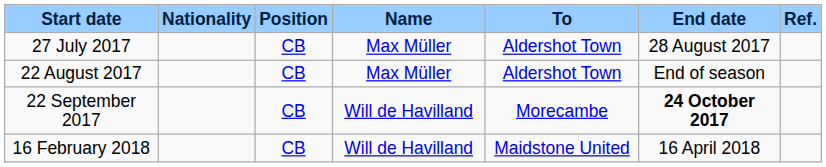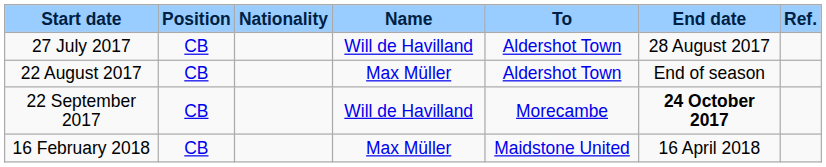 <table class="wikitable"  style="text-align:center; font-size:90%; ">
 <tr>
 <th style="background:#99CCFF; color:#001F44; width:120px;">Start date</th>
+<th style="background:#99CCFF; color:#001F44; width:50px;">Position</th>
 <th style="background:#99CCFF; color:#001F44; width:50px;">Nationality</th>
-<th style="background:#99CCFF; color:#001F44; width:50px;">Position</th>
 <th style="background:#99CCFF; color:#001F44; width:120px;">Name</th>
 <th style="background:#99CCFF; color:#001F44; width:120px;">To</th>
 <th style="background:#99CCFF; color:#001F44; width:110px;">End date</th>
 <th style="background:#99CCFF; color:#001F44; width:25px;">Ref.</th>
 </tr>
 <tr>
 <td>27 July 2017</td>
+<td><a href='#'>CB</a></td>
 <td></td>
-<td><a href='#'>CB</a></td>
-<td><a href='#'>Max Müller</a></td>
+<td><a href='#'>Will de Havilland</a></td>
 <td><a href='#'>Aldershot Town</a></td>
 <td>28 August 2017</td>
 <td></td>
 </tr>
 <tr>
 <td>22 August 2017</td>
+<td><a href='#'>CB</a></td>
 <td></td>
-<td><a href='#'>CB</a></td>
 <td><a href='#'>Max Müller</a></td>
 <td><a href='#'>Aldershot Town</a></td>
 <td>End of season</td>
 <td></td>
 </tr>
 <tr>
 <td>22 September 2017</td>
+<td><a href='#'>CB</a></td>
 <td></td>
-<td><a href='#'>CB</a></td>
 <td><a href='#'>Will de Havilland</a></td>
 <td><a href='#'>Morecambe</a></td>
 <td><strong>24 October 2017</strong></td>
 <td></td>
 </tr>
 <tr>
 <td>16 February 2018</td>
+<td><a href='#'>CB</a></td>
 <td></td>
-<td><a href='#'>CB</a></td>
-<td><a href='#'>Will de Havilland</a></td>
+<td><a href='#'>Max Müller</a></td>
 <td><a href='#'>Maidstone United</a></td>
 <td>16 April 2018</td>
 <td></td>
 </tr>
 </table>
